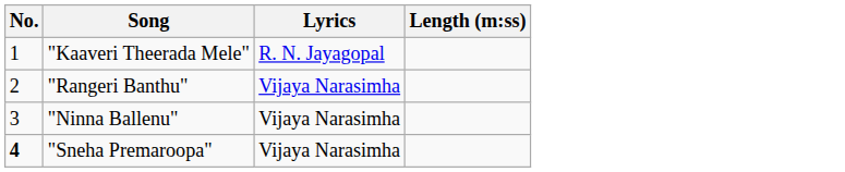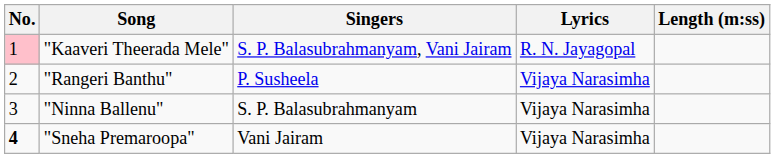 <table class="wikitable" style="font-size:95%;">
 <tr>
 <th>No.</th>
 <th>Song</th>
+<th>Singers</th>
 <th>Lyrics</th>
 <th>Length (m:ss)</th>
 </tr>
 <tr>
-<td>1</td>
+<td style="background: pink;">1</td>
 <td>"Kaaveri Theerada Mele"</td>
+<td><a href='#'>S. P. Balasubrahmanyam</a>, <a href='#'>Vani Jairam</a></td>
 <td><a href='#'>R. N. Jayagopal</a></td>
 <td></td>
 </tr>
 <tr>
 <td>2</td>
 <td>"Rangeri Banthu"</td>
+<td><a href='#'>P. Susheela</a></td>
 <td><a href='#'>Vijaya Narasimha</a></td>
 <td></td>
 </tr>
 <tr>
 <td>3</td>
 <td>"Ninna Ballenu"</td>
+<td>S. P. Balasubrahmanyam</td>
 <td>Vijaya Narasimha</td>
 <td></td>
 </tr>
 <tr>
 <td><strong>4</strong></td>
 <td>"Sneha Premaroopa"</td>
+<td>Vani Jairam</td>
 <td>Vijaya Narasimha</td>
 <td></td>
 </tr>
 </table>
